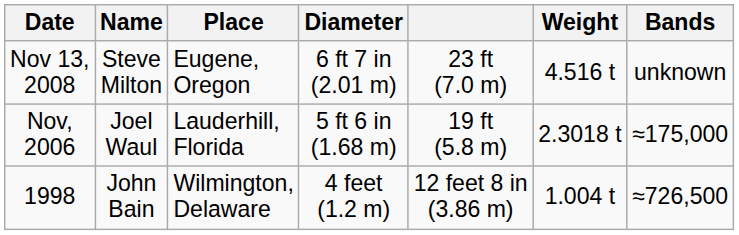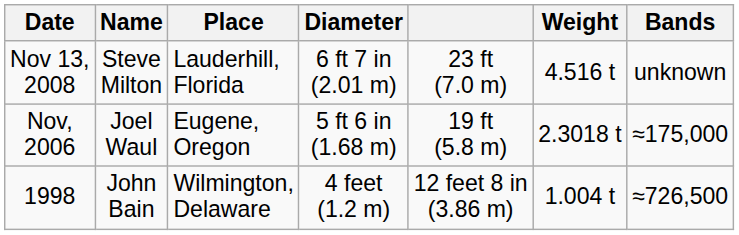 <table class="wikitable">
 <tr>
 <th>Date</th>
 <th>Name</th>
 <th>Place</th>
 <th>Diameter</th>
 <th></th>
 <th>Weight</th>
 <th>Bands</th>
 </tr>
 <tr>
 <td align=center>Nov 13,<br> 2008</td>
 <td align=center>Steve<br> Milton</td>
-<td>Eugene,<br> Oregon</td>
+<td>Lauderhill,<br> Florida</td>
 <td align=center>6 ft 7 in<br> (2.01 m)</td>
 <td align=center>23 ft<br> (7.0 m)</td>
 <td align=center>4.516 t</td>
 <td align=center>unknown</td>
 </tr>
 <tr>
 <td align=center>Nov,<br> 2006</td>
 <td align=center>Joel<br> Waul</td>
-<td>Lauderhill,<br> Florida</td>
+<td>Eugene,<br> Oregon</td>
 <td align=center>5 ft 6 in<br> (1.68 m)</td>
 <td align=center>19 ft<br> (5.8 m)</td>
 <td align=center>2.3018 t</td>
 <td align=center>≈175,000</td>
 </tr>
 <tr>
 <td align=center>1998</td>
 <td align=center>John<br> Bain</td>
 <td>Wilmington,<br> Delaware</td>
 <td align=center>4 feet<br> (1.2 m)</td>
 <td align=center>12 feet 8 in<br> (3.86 m)</td>
 <td align=center>1.004 t</td>
 <td align=center>≈726,500</td>
 </tr>
 </table>
